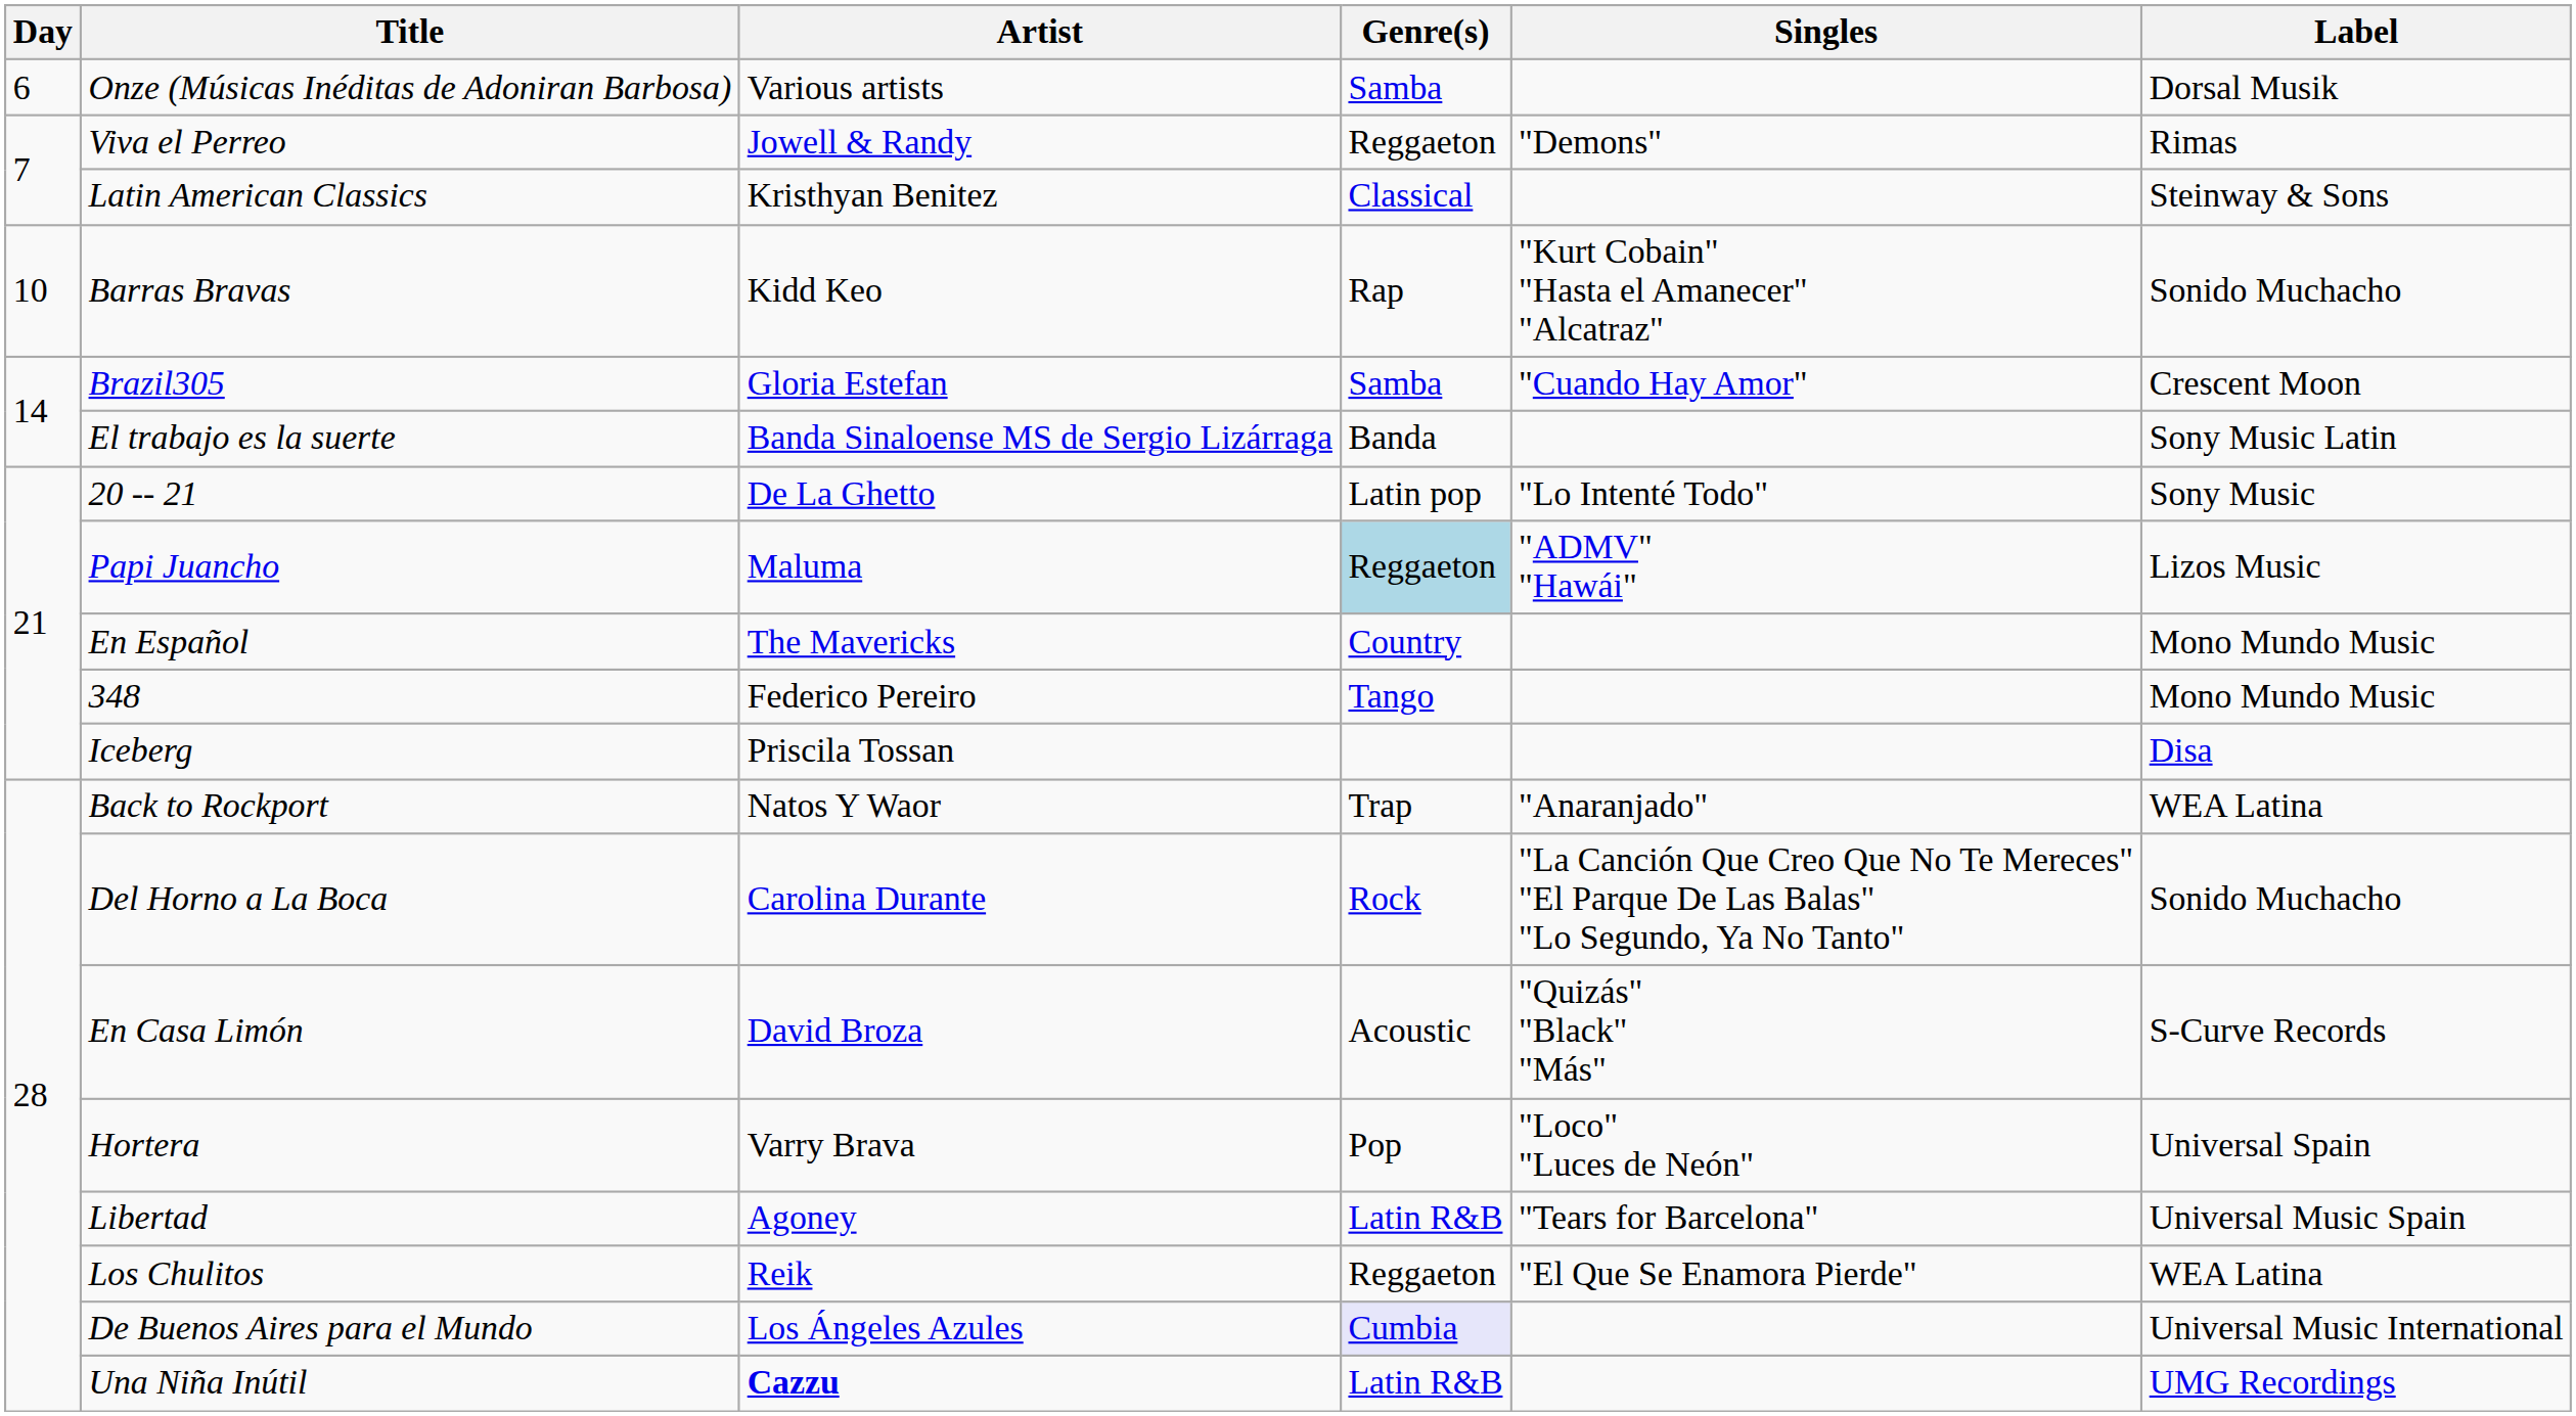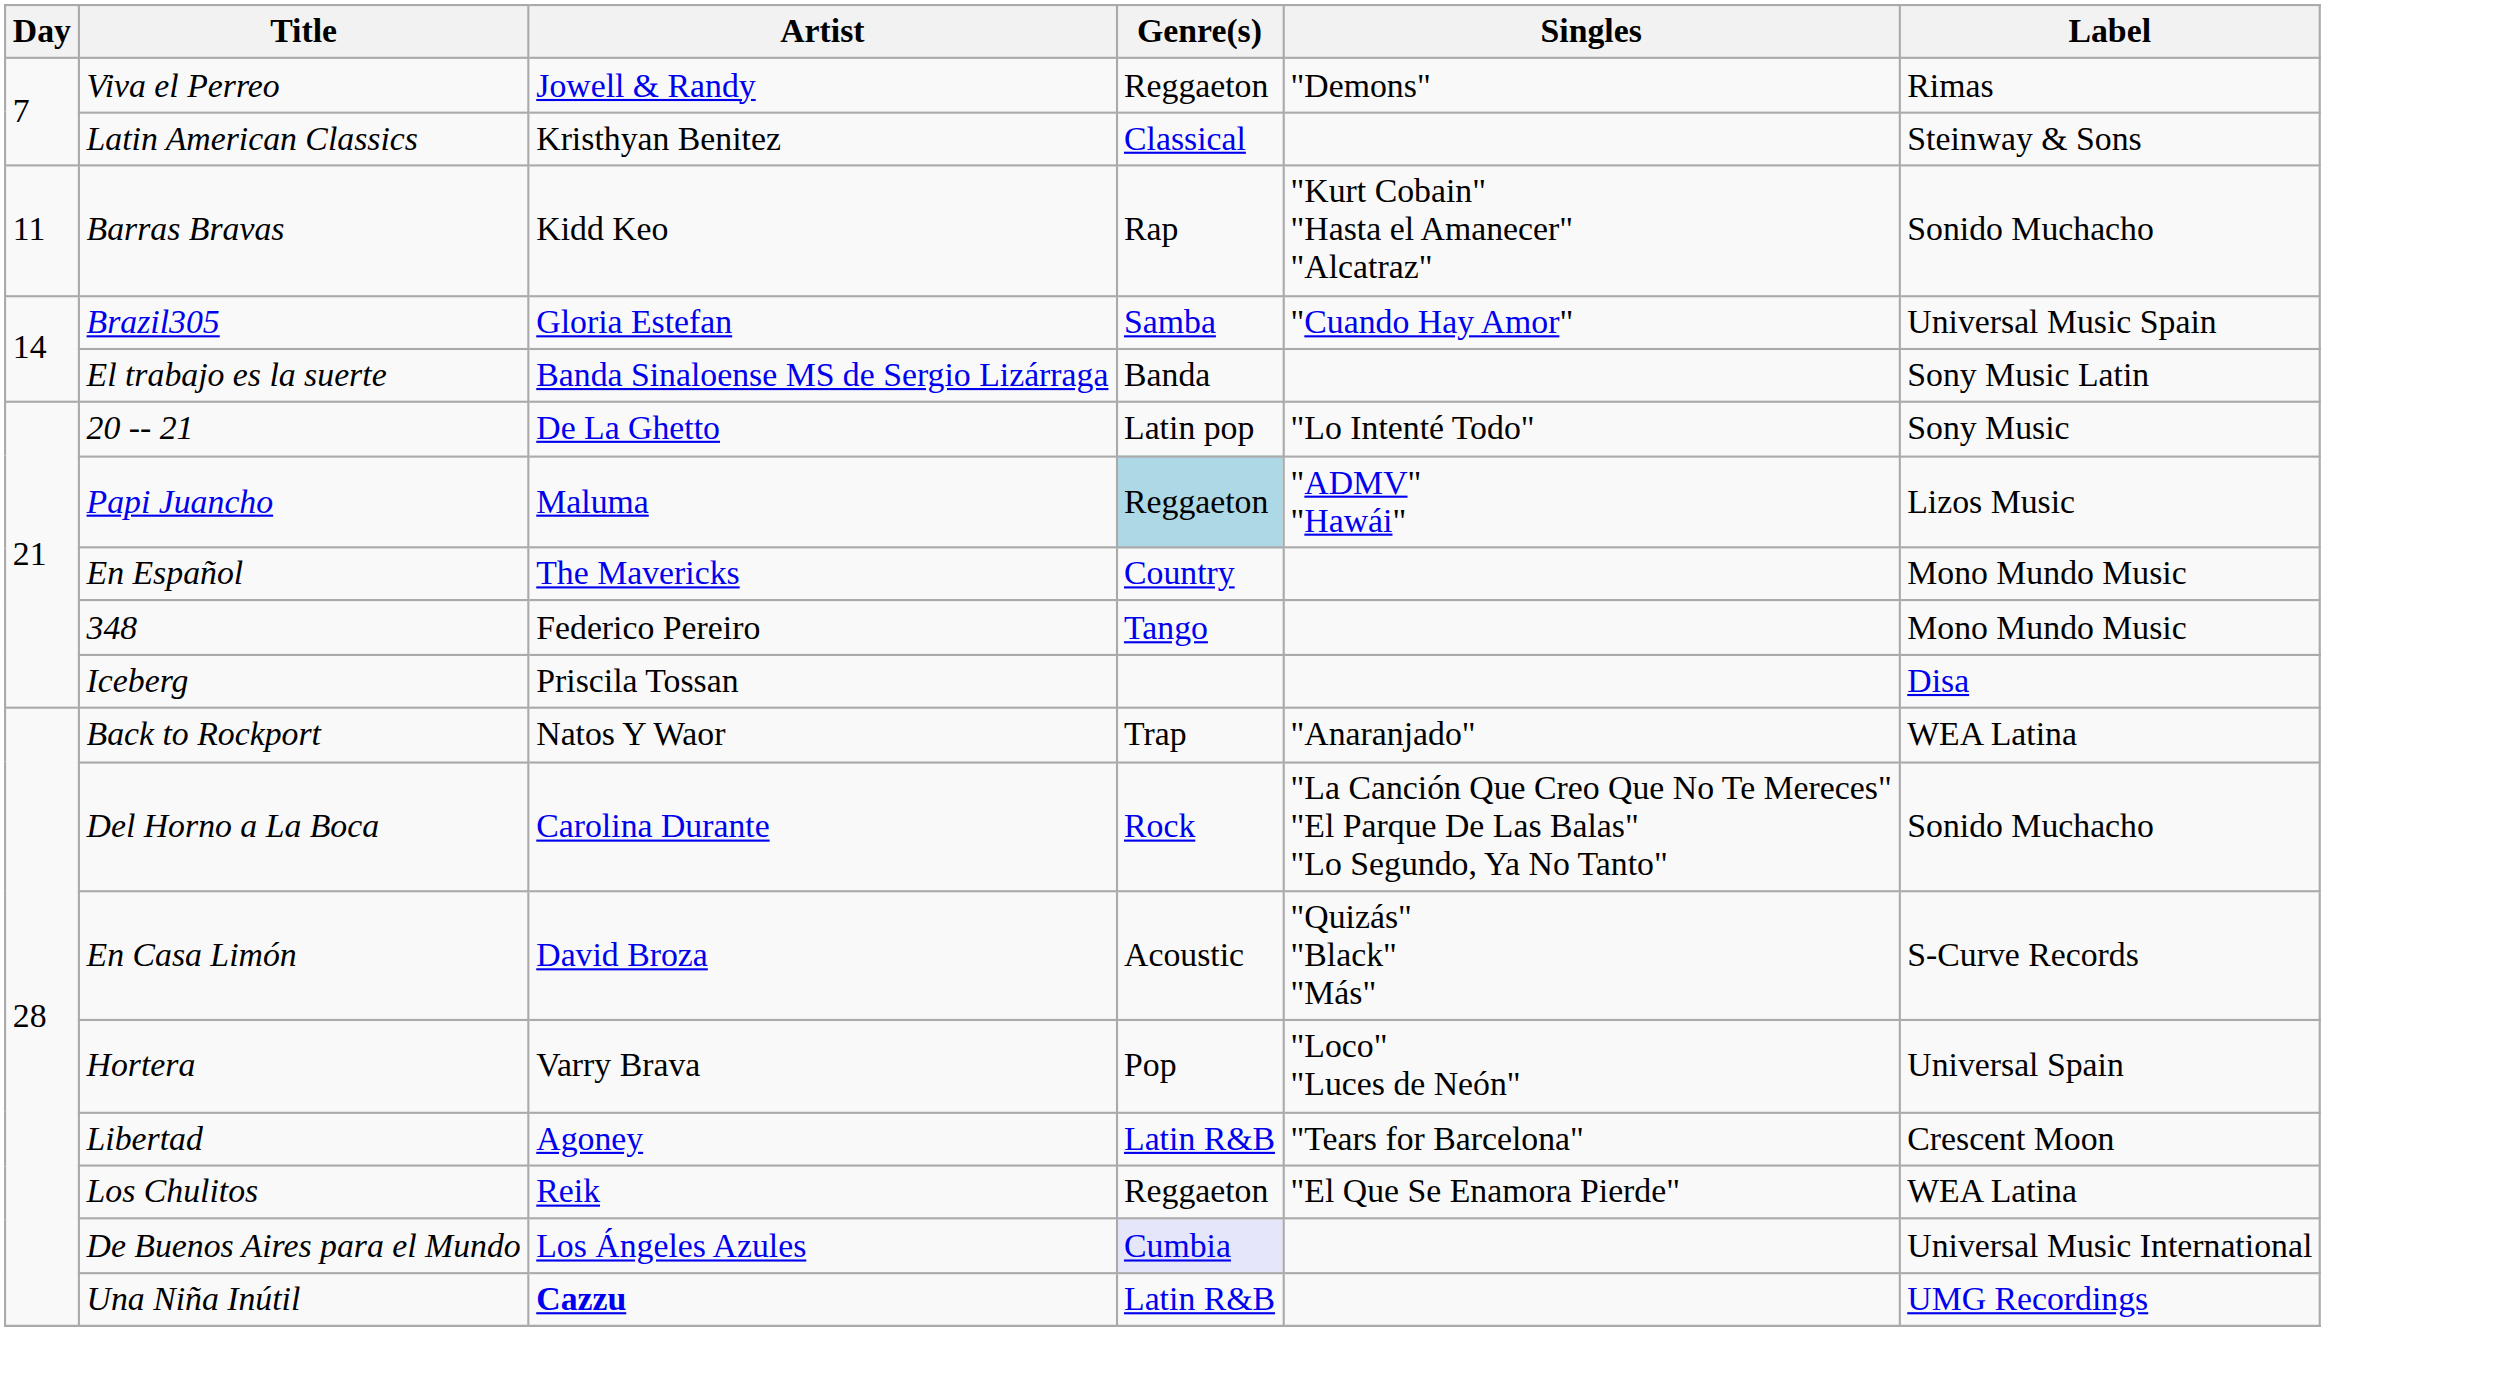 <table class="wikitable sortable" style="text-align: left;">
 <tr>
 <th>Day</th>
 <th>Title</th>
 <th>Artist</th>
 <th>Genre(s)</th>
 <th>Singles</th>
 <th>Label</th>
-</tr>
-<tr>
-<td>6</td>
-<td><em>Onze (Músicas Inéditas de Adoniran Barbosa)</em></td>
-<td>Various artists</td>
-<td><a href='#'>Samba</a></td>
-<td></td>
-<td>Dorsal Musik</td>
 </tr>
 <tr>
 <td rowspan="2">7</td>
 <td><em>Viva el Perreo</em></td>
 <td><a href='#'>Jowell & Randy</a></td>
 <td>Reggaeton</td>
 <td>"Demons"</td>
 <td>Rimas</td>
 </tr>
 <tr>
 <td><em>Latin American Classics</em></td>
 <td>Kristhyan Benitez</td>
 <td><a href='#'>Classical</a></td>
 <td></td>
 <td>Steinway & Sons</td>
 </tr>
 <tr>
-<td>10</td>
+<td>11</td>
 <td><em>Barras Bravas</em></td>
 <td>Kidd Keo</td>
 <td>Rap</td>
 <td>"Kurt Cobain"<br>"Hasta el Amanecer"<br>"Alcatraz"</td>
 <td>Sonido Muchacho</td>
 </tr>
 <tr>
 <td rowspan="2">14</td>
 <td><em><a href='#'>Brazil305</a></em></td>
 <td><a href='#'>Gloria Estefan</a></td>
 <td><a href='#'>Samba</a></td>
 <td>"<a href='#'>Cuando Hay Amor</a>"</td>
-<td>Crescent Moon</td>
+<td>Universal Music Spain</td>
 </tr>
 <tr>
 <td><em>El trabajo es la suerte</em></td>
 <td><a href='#'>Banda Sinaloense MS de Sergio Lizárraga</a></td>
 <td>Banda</td>
 <td></td>
 <td>Sony Music Latin</td>
 </tr>
 <tr>
 <td rowspan="5">21</td>
 <td><em>20 -- 21</em></td>
 <td><a href='#'>De La Ghetto</a></td>
 <td>Latin pop</td>
 <td>"Lo Intenté Todo"</td>
 <td>Sony Music</td>
 </tr>
 <tr>
 <td><em><a href='#'>Papi Juancho</a></em></td>
 <td><a href='#'>Maluma</a></td>
 <td style="background: lightblue;">Reggaeton</td>
 <td>"<a href='#'>ADMV</a>"<br>"<a href='#'>Hawái</a>"</td>
 <td>Lizos Music</td>
 </tr>
 <tr>
 <td><em>En Español</em></td>
 <td><a href='#'>The Mavericks</a></td>
 <td><a href='#'>Country</a></td>
 <td></td>
 <td>Mono Mundo Music</td>
 </tr>
 <tr>
 <td><em>348</em></td>
 <td>Federico Pereiro</td>
 <td><a href='#'>Tango</a></td>
 <td></td>
 <td>Mono Mundo Music</td>
 </tr>
 <tr>
 <td><em>Iceberg</em></td>
 <td>Priscila Tossan</td>
 <td></td>
 <td></td>
 <td><a href='#'>Disa</a></td>
 </tr>
 <tr>
 <td rowspan="8">28</td>
 <td><em>Back to Rockport</em></td>
 <td>Natos Y Waor</td>
 <td>Trap</td>
 <td>"Anaranjado"</td>
 <td>WEA Latina</td>
 </tr>
 <tr>
 <td><em>Del Horno a La Boca</em></td>
 <td><a href='#'>Carolina Durante</a></td>
 <td><a href='#'>Rock</a></td>
 <td>"La Canción Que Creo Que No Te Mereces"<br>"El Parque De Las Balas"<br>"Lo Segundo, Ya No Tanto"</td>
 <td>Sonido Muchacho</td>
 </tr>
 <tr>
 <td><em>En Casa Limón</em></td>
 <td><a href='#'>David Broza</a></td>
 <td>Acoustic</td>
 <td>"Quizás"<br>"Black"<br>"Más"</td>
 <td>S-Curve Records</td>
 </tr>
 <tr>
 <td><em>Hortera</em></td>
 <td>Varry Brava</td>
 <td>Pop</td>
 <td>"Loco"<br>"Luces de Neón"</td>
 <td>Universal Spain</td>
 </tr>
 <tr>
 <td><em>Libertad</em></td>
 <td><a href='#'>Agoney</a></td>
 <td><a href='#'>Latin R&B</a></td>
 <td>"Tears for Barcelona"</td>
-<td>Universal Music Spain</td>
+<td>Crescent Moon</td>
 </tr>
 <tr>
 <td><em>Los Chulitos</em></td>
 <td><a href='#'>Reik</a></td>
 <td>Reggaeton</td>
 <td>"El Que Se Enamora Pierde"</td>
 <td>WEA Latina</td>
 </tr>
 <tr>
 <td><em>De Buenos Aires para el Mundo</em></td>
 <td><a href='#'>Los Ángeles Azules</a></td>
 <td style="background: lavender;"><a href='#'>Cumbia</a></td>
 <td></td>
 <td>Universal Music International</td>
 </tr>
 <tr>
 <td><em>Una Niña Inútil</em></td>
 <td><strong><a href='#'>Cazzu</a></strong></td>
 <td><a href='#'>Latin R&B</a></td>
 <td></td>
 <td><a href='#'>UMG Recordings</a></td>
 </tr>
 <tr>
 </tr>
 </table>
